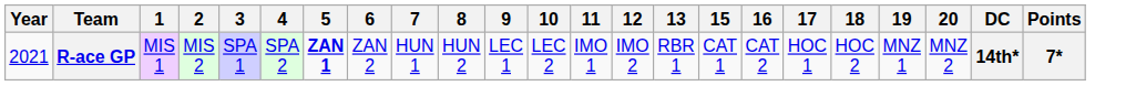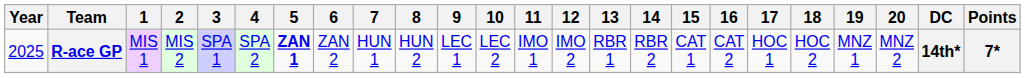 <table class="wikitable" style="text-align:center; font-size:85%">
 <tr>
 <th>Year</th>
 <th>Team</th>
 <th>1</th>
 <th>2</th>
 <th>3</th>
 <th>4</th>
 <th>5</th>
 <th>6</th>
 <th>7</th>
 <th>8</th>
 <th>9</th>
 <th>10</th>
 <th>11</th>
 <th>12</th>
 <th>13</th>
+<th>14</th>
 <th>15</th>
 <th>16</th>
 <th>17</th>
 <th>18</th>
 <th>19</th>
 <th>20</th>
 <th>DC</th>
 <th>Points</th>
 </tr>
 <tr>
-<td><a href='#'>2021</a></td>
+<td><a href='#'>2025</a></td>
 <th nowrap><a href='#'>R-ace GP</a></th>
 <td style="background:#efcfff;"><a href='#'>MIS<br>1</a><br></td>
 <td style="background:#dfffdf;"><a href='#'>MIS<br>2</a><br></td>
 <td style="background:#cfcfff;"><a href='#'>SPA<br>1</a><br></td>
 <td style="background:#dfffdf;"><a href='#'>SPA<br>2</a><br></td>
 <td style="background:#;"><strong><a href='#'>ZAN<br>1</a></strong></td>
 <td style="background:#;"><a href='#'>ZAN<br>2</a></td>
 <td style="background:#;"><a href='#'>HUN<br>1</a></td>
 <td style="background:#;"><a href='#'>HUN<br>2</a></td>
 <td style="background:#;"><a href='#'>LEC<br>1</a></td>
 <td style="background:#;"><a href='#'>LEC<br>2</a></td>
 <td style="background:#;"><a href='#'>IMO<br>1</a></td>
 <td style="background:#;"><a href='#'>IMO<br>2</a></td>
 <td style="background:#;"><a href='#'>RBR<br>1</a></td>
+<td style="background:#;"><a href='#'>RBR<br>2</a></td>
 <td style="background:#;"><a href='#'>CAT<br>1</a></td>
 <td style="background:#;"><a href='#'>CAT<br>2</a></td>
 <td style="background:#;"><a href='#'>HOC<br>1</a></td>
 <td style="background:#;"><a href='#'>HOC<br>2</a></td>
 <td style="background:#;"><a href='#'>MNZ<br>1</a></td>
 <td style="background:#;"><a href='#'>MNZ<br>2</a></td>
 <th>14th*</th>
 <th>7*</th>
 </tr>
 </table>
